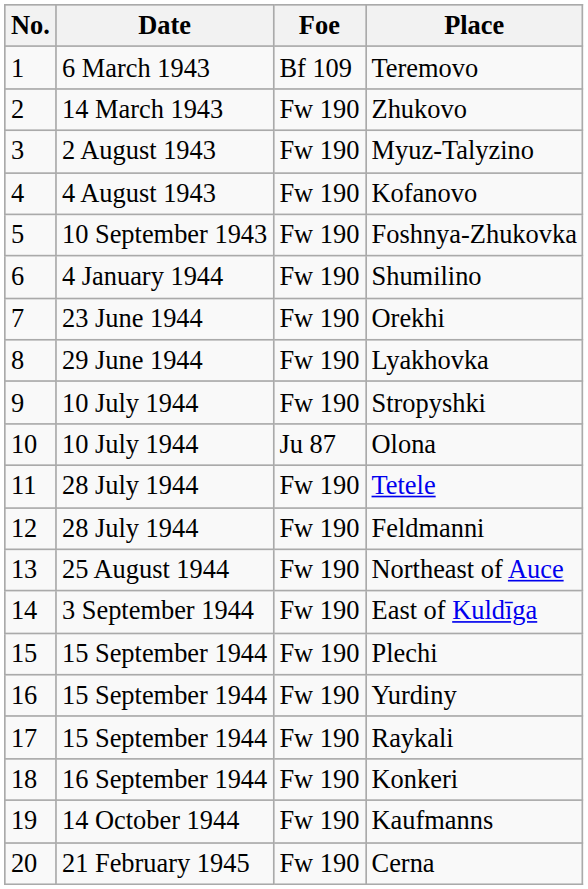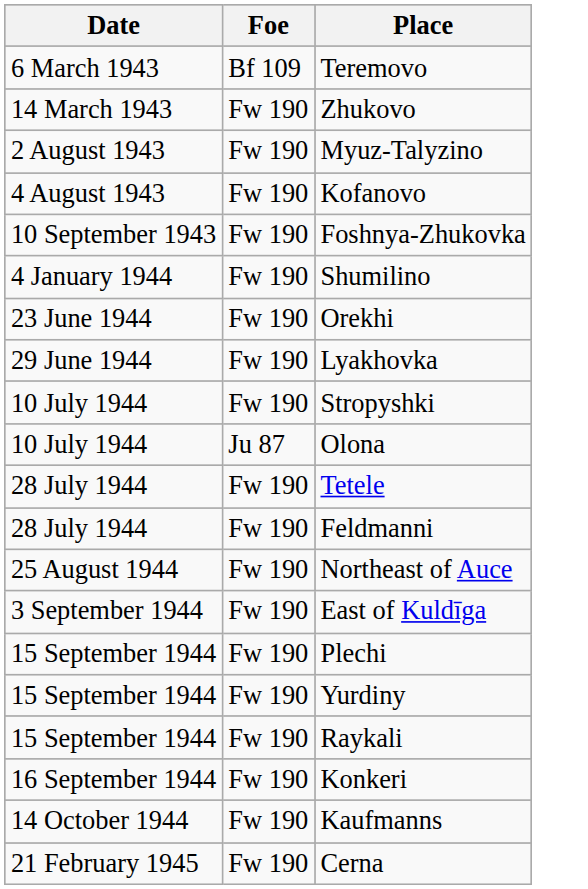 <table class="wikitable">
 <tr>
-<th>No.</th>
 <th>Date</th>
 <th>Foe</th>
 <th>Place</th>
 </tr>
 <tr>
-<td>1</td>
 <td>6 March 1943</td>
 <td>Bf 109</td>
 <td>Teremovo</td>
 </tr>
 <tr>
-<td>2</td>
 <td>14 March 1943</td>
 <td>Fw 190</td>
 <td>Zhukovo</td>
 </tr>
 <tr>
-<td>3</td>
 <td>2 August 1943</td>
 <td>Fw 190</td>
 <td>Myuz-Talyzino</td>
 </tr>
 <tr>
-<td>4</td>
 <td>4 August 1943</td>
 <td>Fw 190</td>
 <td>Kofanovo</td>
 </tr>
 <tr>
-<td>5</td>
 <td>10 September 1943</td>
 <td>Fw 190</td>
 <td>Foshnya-Zhukovka</td>
 </tr>
 <tr>
-<td>6</td>
 <td>4 January 1944</td>
 <td>Fw 190</td>
 <td>Shumilino</td>
 </tr>
 <tr>
-<td>7</td>
 <td>23 June 1944</td>
 <td>Fw 190</td>
 <td>Orekhi</td>
 </tr>
 <tr>
-<td>8</td>
 <td>29 June 1944</td>
 <td>Fw 190</td>
 <td>Lyakhovka</td>
 </tr>
 <tr>
-<td>9</td>
 <td>10 July 1944</td>
 <td>Fw 190</td>
 <td>Stropyshki</td>
 </tr>
 <tr>
-<td>10</td>
 <td>10 July 1944</td>
 <td>Ju 87</td>
 <td>Olona</td>
 </tr>
 <tr>
-<td>11</td>
 <td>28 July 1944</td>
 <td>Fw 190</td>
 <td><a href='#'>Tetele</a></td>
 </tr>
 <tr>
-<td>12</td>
 <td>28 July 1944</td>
 <td>Fw 190</td>
 <td>Feldmanni</td>
 </tr>
 <tr>
-<td>13</td>
 <td>25 August 1944</td>
 <td>Fw 190</td>
 <td>Northeast of <a href='#'>Auce</a></td>
 </tr>
 <tr>
-<td>14</td>
 <td>3 September 1944</td>
 <td>Fw 190</td>
 <td>East of <a href='#'>Kuldīga</a></td>
 </tr>
 <tr>
-<td>15</td>
 <td>15 September 1944</td>
 <td>Fw 190</td>
 <td>Plechi</td>
 </tr>
 <tr>
-<td>16</td>
 <td>15 September 1944</td>
 <td>Fw 190</td>
 <td>Yurdiny</td>
 </tr>
 <tr>
-<td>17</td>
 <td>15 September 1944</td>
 <td>Fw 190</td>
 <td>Raykali</td>
 </tr>
 <tr>
-<td>18</td>
 <td>16 September 1944</td>
 <td>Fw 190</td>
 <td>Konkeri</td>
 </tr>
 <tr>
-<td>19</td>
 <td>14 October 1944</td>
 <td>Fw 190</td>
 <td>Kaufmanns</td>
 </tr>
 <tr>
-<td>20</td>
 <td>21 February 1945</td>
 <td>Fw 190</td>
 <td>Cerna</td>
 </tr>
 </table>
